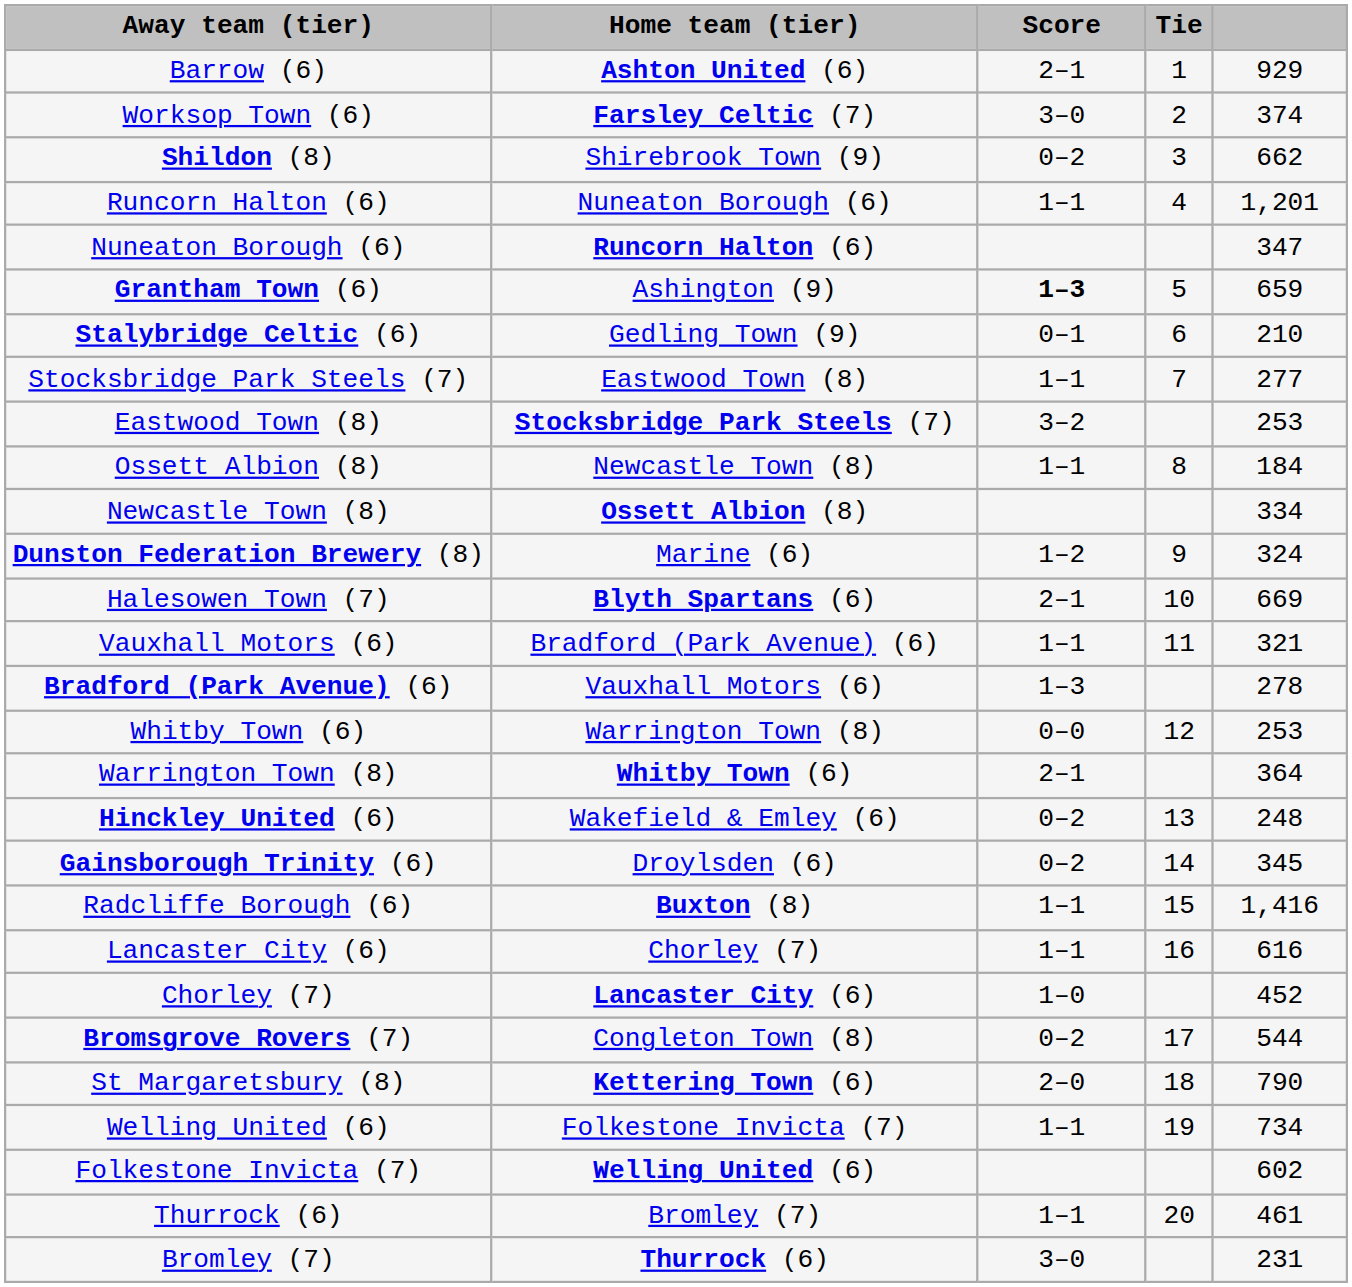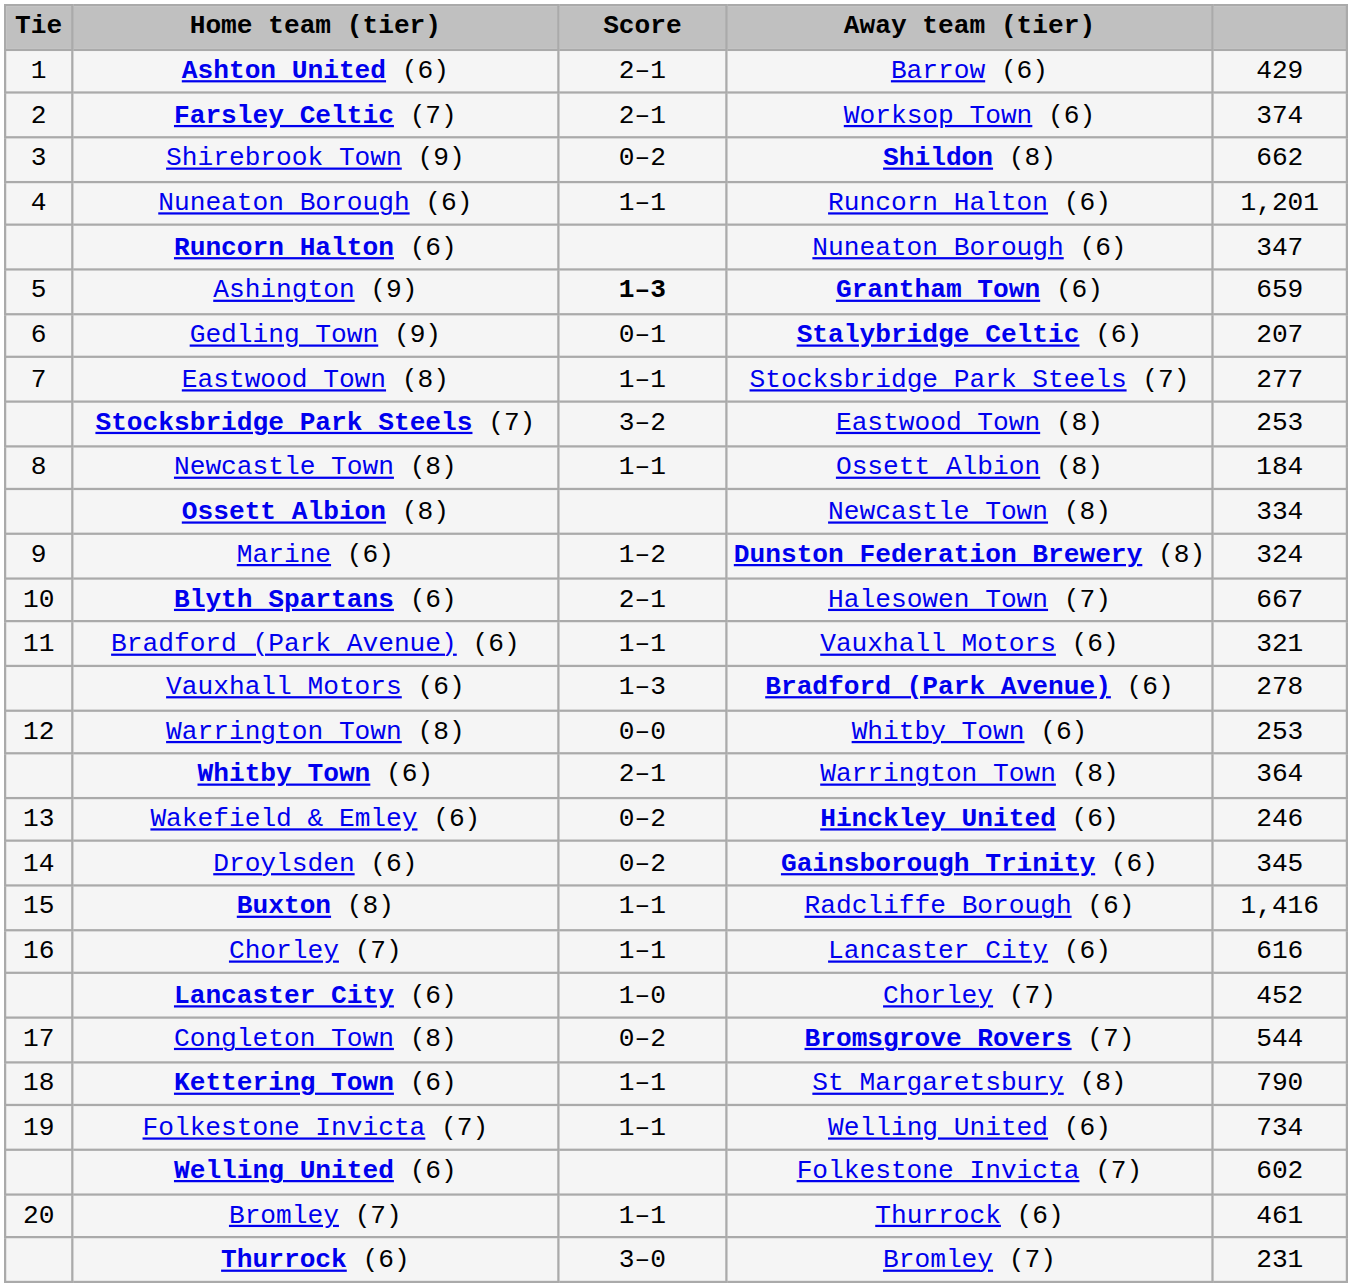 <table class="wikitable" style="width: 600px; background:WhiteSmoke; text-align:center; font-size:90%">
 <tr>
-<td scope="col" style="width: 36.25%; background:silver;"><strong>Away team (tier)</strong></td>
+<td scope="col" style="width:  5.00%; background:silver;"><strong>Tie</strong></td>
 <td scope="col" style="width: 36.25%; background:silver;"><strong>Home team (tier)</strong></td>
 <td scope="col" style="width: 12.50%; background:silver;"><strong>Score</strong></td>
-<td scope="col" style="width:  5.00%; background:silver;"><strong>Tie</strong></td>
+<td scope="col" style="width: 36.25%; background:silver;"><strong>Away team (tier)</strong></td>
 <td scope="col" style="width: 10.00%; background:silver;"><strong></strong></td>
 </tr>
 <tr>
-<td><a href='#'>Barrow</a> (6)</td>
+<td>1</td>
 <td><strong><a href='#'>Ashton United</a></strong> (6)</td>
 <td>2–1</td>
-<td>1</td>
-<td>929</td>
+<td><a href='#'>Barrow</a> (6)</td>
+<td>429</td>
 </tr>
 <tr>
+<td>2</td>
+<td><strong><a href='#'>Farsley Celtic</a></strong> (7)</td>
+<td>2–1</td>
 <td><a href='#'>Worksop Town</a> (6)</td>
-<td><strong><a href='#'>Farsley Celtic</a></strong> (7)</td>
-<td>3–0</td>
-<td>2</td>
 <td>374</td>
 </tr>
 <tr>
-<td><strong><a href='#'>Shildon</a></strong> (8)</td>
+<td>3</td>
 <td><a href='#'>Shirebrook Town</a> (9)</td>
 <td>0–2</td>
-<td>3</td>
+<td><strong><a href='#'>Shildon</a></strong> (8)</td>
 <td>662</td>
 </tr>
 <tr>
-<td><a href='#'>Runcorn Halton</a> (6)</td>
+<td>4</td>
 <td><a href='#'>Nuneaton Borough</a> (6)</td>
 <td>1–1</td>
-<td>4</td>
+<td><a href='#'>Runcorn Halton</a> (6)</td>
 <td>1,201</td>
 </tr>
 <tr>
-<td><a href='#'>Nuneaton Borough</a> (6)</td>
+<td><em></em></td>
 <td><strong><a href='#'>Runcorn Halton</a></strong> (6)</td>
 <td></td>
-<td><em></em></td>
+<td><a href='#'>Nuneaton Borough</a> (6)</td>
 <td>347</td>
 </tr>
 <tr>
-<td><strong><a href='#'>Grantham Town</a></strong> (6)</td>
+<td>5</td>
 <td><a href='#'>Ashington</a> (9)</td>
 <td><strong>1–3</strong></td>
-<td>5</td>
+<td><strong><a href='#'>Grantham Town</a></strong> (6)</td>
 <td>659</td>
 </tr>
 <tr>
-<td><strong><a href='#'>Stalybridge Celtic</a></strong> (6)</td>
+<td>6</td>
 <td><a href='#'>Gedling Town</a> (9)</td>
 <td>0–1</td>
-<td>6</td>
-<td>210</td>
+<td><strong><a href='#'>Stalybridge Celtic</a></strong> (6)</td>
+<td>207</td>
 </tr>
 <tr>
-<td><a href='#'>Stocksbridge Park Steels</a> (7)</td>
+<td>7</td>
 <td><a href='#'>Eastwood Town</a> (8)</td>
 <td>1–1</td>
-<td>7</td>
+<td><a href='#'>Stocksbridge Park Steels</a> (7)</td>
 <td>277</td>
 </tr>
 <tr>
-<td><a href='#'>Eastwood Town</a> (8)</td>
+<td><em></em></td>
 <td><strong><a href='#'>Stocksbridge Park Steels</a></strong> (7)</td>
 <td>3–2</td>
-<td><em></em></td>
+<td><a href='#'>Eastwood Town</a> (8)</td>
 <td>253</td>
 </tr>
 <tr>
-<td><a href='#'>Ossett Albion</a> (8)</td>
+<td>8</td>
 <td><a href='#'>Newcastle Town</a> (8)</td>
 <td>1–1</td>
-<td>8</td>
+<td><a href='#'>Ossett Albion</a> (8)</td>
 <td>184</td>
 </tr>
 <tr>
-<td><a href='#'>Newcastle Town</a> (8)</td>
+<td><em></em></td>
 <td><strong><a href='#'>Ossett Albion</a></strong> (8)</td>
 <td></td>
-<td><em></em></td>
+<td><a href='#'>Newcastle Town</a> (8)</td>
 <td>334</td>
 </tr>
 <tr>
-<td><strong><a href='#'>Dunston Federation Brewery</a></strong> (8)</td>
+<td>9</td>
 <td><a href='#'>Marine</a> (6)</td>
 <td>1–2</td>
-<td>9</td>
+<td><strong><a href='#'>Dunston Federation Brewery</a></strong> (8)</td>
 <td>324</td>
 </tr>
 <tr>
-<td><a href='#'>Halesowen Town</a> (7)</td>
+<td>10</td>
 <td><strong><a href='#'>Blyth Spartans</a></strong> (6)</td>
 <td>2–1</td>
-<td>10</td>
-<td>669</td>
+<td><a href='#'>Halesowen Town</a> (7)</td>
+<td>667</td>
 </tr>
 <tr>
-<td><a href='#'>Vauxhall Motors</a> (6)</td>
+<td>11</td>
 <td><a href='#'>Bradford (Park Avenue)</a> (6)</td>
 <td>1–1</td>
-<td>11</td>
+<td><a href='#'>Vauxhall Motors</a> (6)</td>
 <td>321</td>
 </tr>
 <tr>
-<td><strong><a href='#'>Bradford (Park Avenue)</a></strong> (6)</td>
+<td><em></em></td>
 <td><a href='#'>Vauxhall Motors</a> (6)</td>
 <td>1–3</td>
-<td><em></em></td>
+<td><strong><a href='#'>Bradford (Park Avenue)</a></strong> (6)</td>
 <td>278</td>
 </tr>
 <tr>
-<td><a href='#'>Whitby Town</a> (6)</td>
+<td>12</td>
 <td><a href='#'>Warrington Town</a> (8)</td>
 <td>0–0</td>
-<td>12</td>
+<td><a href='#'>Whitby Town</a> (6)</td>
 <td>253</td>
 </tr>
 <tr>
-<td><a href='#'>Warrington Town</a> (8)</td>
+<td><em></em></td>
 <td><strong><a href='#'>Whitby Town</a></strong> (6)</td>
 <td>2–1</td>
-<td><em></em></td>
+<td><a href='#'>Warrington Town</a> (8)</td>
 <td>364</td>
 </tr>
 <tr>
-<td><strong><a href='#'>Hinckley United</a></strong> (6)</td>
+<td>13</td>
 <td><a href='#'>Wakefield & Emley</a> (6)</td>
 <td>0–2</td>
-<td>13</td>
-<td>248</td>
+<td><strong><a href='#'>Hinckley United</a></strong> (6)</td>
+<td>246</td>
 </tr>
 <tr>
-<td><strong><a href='#'>Gainsborough Trinity</a></strong> (6)</td>
+<td>14</td>
 <td><a href='#'>Droylsden</a> (6)</td>
 <td>0–2</td>
-<td>14</td>
+<td><strong><a href='#'>Gainsborough Trinity</a></strong> (6)</td>
 <td>345</td>
 </tr>
 <tr>
-<td><a href='#'>Radcliffe Borough</a> (6)</td>
+<td>15</td>
 <td><strong><a href='#'>Buxton</a></strong> (8)</td>
 <td>1–1</td>
-<td>15</td>
+<td><a href='#'>Radcliffe Borough</a> (6)</td>
 <td>1,416</td>
 </tr>
 <tr>
-<td><a href='#'>Lancaster City</a> (6)</td>
+<td>16</td>
 <td><a href='#'>Chorley</a> (7)</td>
 <td>1–1</td>
-<td>16</td>
+<td><a href='#'>Lancaster City</a> (6)</td>
 <td>616</td>
 </tr>
 <tr>
-<td><a href='#'>Chorley</a> (7)</td>
+<td><em></em></td>
 <td><strong><a href='#'>Lancaster City</a></strong> (6)</td>
 <td>1–0</td>
-<td><em></em></td>
+<td><a href='#'>Chorley</a> (7)</td>
 <td>452</td>
 </tr>
 <tr>
-<td><strong><a href='#'>Bromsgrove Rovers</a></strong> (7)</td>
+<td>17</td>
 <td><a href='#'>Congleton Town</a> (8)</td>
 <td>0–2</td>
-<td>17</td>
+<td><strong><a href='#'>Bromsgrove Rovers</a></strong> (7)</td>
 <td>544</td>
 </tr>
 <tr>
+<td>18</td>
+<td><strong><a href='#'>Kettering Town</a></strong> (6)</td>
+<td>1–1</td>
 <td><a href='#'>St Margaretsbury</a> (8)</td>
-<td><strong><a href='#'>Kettering Town</a></strong> (6)</td>
-<td>2–0</td>
-<td>18</td>
 <td>790</td>
 </tr>
 <tr>
-<td><a href='#'>Welling United</a> (6)</td>
+<td>19</td>
 <td><a href='#'>Folkestone Invicta</a> (7)</td>
 <td>1–1</td>
-<td>19</td>
+<td><a href='#'>Welling United</a> (6)</td>
 <td>734</td>
 </tr>
 <tr>
-<td><a href='#'>Folkestone Invicta</a> (7)</td>
+<td><em></em></td>
 <td><strong><a href='#'>Welling United</a></strong> (6)</td>
 <td></td>
-<td><em></em></td>
+<td><a href='#'>Folkestone Invicta</a> (7)</td>
 <td>602</td>
 </tr>
 <tr>
-<td><a href='#'>Thurrock</a> (6)</td>
+<td>20</td>
 <td><a href='#'>Bromley</a> (7)</td>
 <td>1–1</td>
-<td>20</td>
+<td><a href='#'>Thurrock</a> (6)</td>
 <td>461</td>
 </tr>
 <tr>
-<td><a href='#'>Bromley</a> (7)</td>
+<td><em></em></td>
 <td><strong><a href='#'>Thurrock</a></strong> (6)</td>
 <td>3–0</td>
-<td><em></em></td>
+<td><a href='#'>Bromley</a> (7)</td>
 <td>231</td>
 </tr>
 </table>
